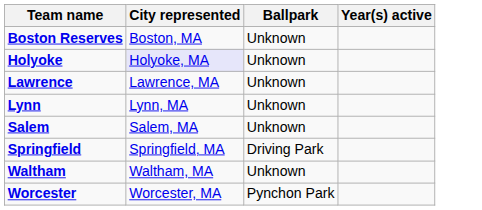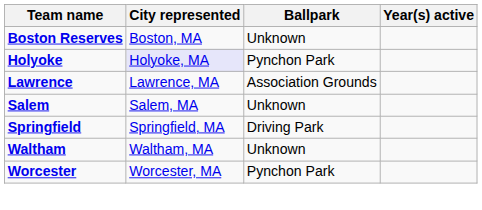 <table class="wikitable">
 <tr>
 <th>Team name</th>
 <th>City represented</th>
 <th>Ballpark</th>
 <th>Year(s) active</th>
 </tr>
 <tr>
 <td><strong><a href='#'>Boston Reserves</a></strong></td>
 <td><a href='#'>Boston, MA</a></td>
 <td>Unknown</td>
 <td></td>
 </tr>
 <tr>
 <td><strong><a href='#'>Holyoke</a></strong></td>
 <td style="background: lavender;"><a href='#'>Holyoke, MA</a></td>
-<td>Unknown</td>
+<td>Pynchon Park</td>
 <td></td>
 </tr>
 <tr>
 <td><strong><a href='#'>Lawrence</a></strong></td>
 <td><a href='#'>Lawrence, MA</a></td>
-<td>Unknown</td>
-<td></td>
-</tr>
-<tr>
-<td><strong><a href='#'>Lynn</a></strong></td>
-<td><a href='#'>Lynn, MA</a></td>
-<td>Unknown</td>
+<td>Association Grounds</td>
 <td></td>
 </tr>
 <tr>
 <td><strong><a href='#'>Salem</a></strong></td>
 <td><a href='#'>Salem, MA</a></td>
 <td>Unknown</td>
 <td></td>
 </tr>
 <tr>
 <td><strong><a href='#'>Springfield</a></strong></td>
 <td><a href='#'>Springfield, MA</a></td>
 <td>Driving Park</td>
 <td></td>
 </tr>
 <tr>
 <td><strong><a href='#'>Waltham</a></strong></td>
 <td><a href='#'>Waltham, MA</a></td>
 <td>Unknown</td>
 <td></td>
 </tr>
 <tr>
 <td><strong><a href='#'>Worcester</a></strong></td>
 <td><a href='#'>Worcester, MA</a></td>
 <td>Pynchon Park</td>
 <td></td>
 </tr>
 </table>
